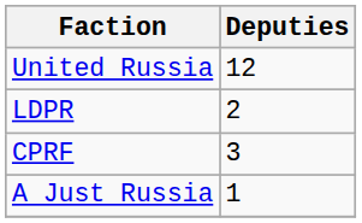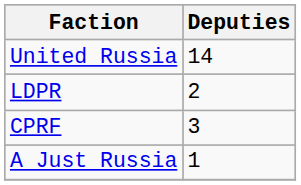 <table class="wikitable">
 <tr>
 <th>Faction</th>
 <th>Deputies</th>
 </tr>
 <tr>
 <td><a href='#'>United Russia</a></td>
-<td>12</td>
+<td>14</td>
 </tr>
 <tr>
 <td><a href='#'>LDPR</a></td>
 <td>2</td>
 </tr>
 <tr>
 <td><a href='#'>CPRF</a></td>
 <td>3</td>
 </tr>
 <tr>
 <td><a href='#'>A Just Russia</a></td>
 <td>1</td>
 </tr>
 <tr>
 </tr>
 </table>
